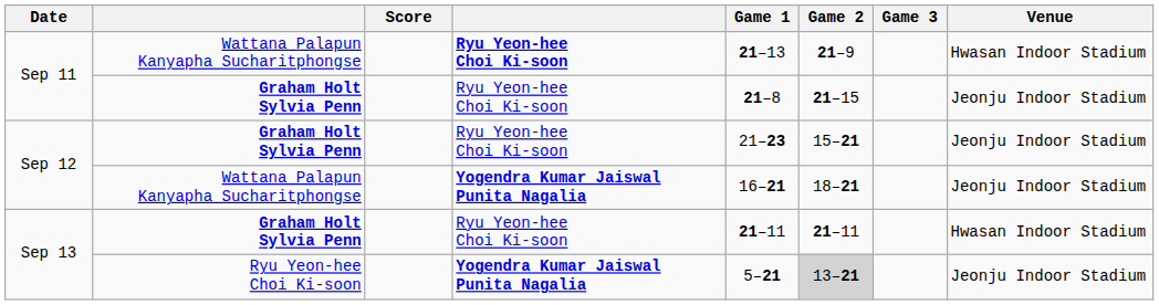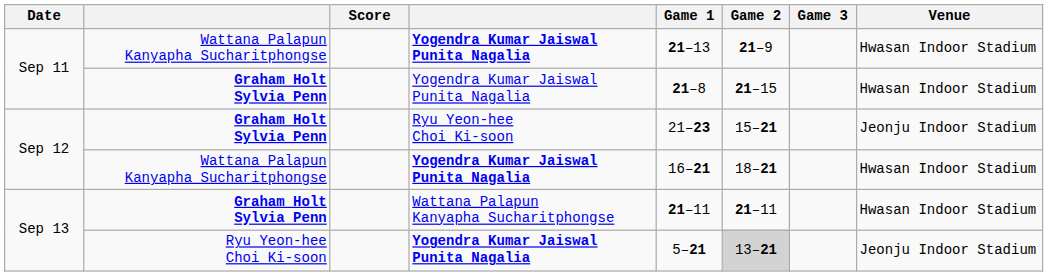 <table class="wikitable" style="text-align: center; font-size:90% ">
 <tr>
 <th width="60">Date</th>
 <th align="right" width="200"></th>
 <th width="60">Score</th>
 <th align="left" width="200"></th>
 <th width="50">Game 1</th>
 <th width="50">Game 2</th>
 <th width="50">Game 3</th>
 <th width="150">Venue</th>
 </tr>
 <tr>
 <td rowspan="2">Sep 11</td>
 <td align="right"><a href='#'>Wattana Palapun</a> <br><a href='#'>Kanyapha Sucharitphongse</a> </td>
 <td align="center"></td>
-<td align="left"><strong> <a href='#'>Ryu Yeon-hee</a><br> <a href='#'>Choi Ki-soon</a></strong></td>
+<td align="left"><strong> <a href='#'>Yogendra Kumar Jaiswal</a><br> <a href='#'>Punita Nagalia</a></strong></td>
 <td><strong>21</strong>–13</td>
 <td><strong>21</strong>–9</td>
 <td></td>
 <td align="left">Hwasan Indoor Stadium</td>
 </tr>
 <tr>
 <td align="right"><strong><a href='#'>Graham Holt</a> <br><a href='#'>Sylvia Penn</a> </strong></td>
 <td align="center"></td>
-<td align="left"> <a href='#'>Ryu Yeon-hee</a><br> <a href='#'>Choi Ki-soon</a></td>
+<td align="left"> <a href='#'>Yogendra Kumar Jaiswal</a><br> <a href='#'>Punita Nagalia</a></td>
 <td><strong>21</strong>–8</td>
 <td><strong>21</strong>–15</td>
 <td></td>
-<td align="left">Jeonju Indoor Stadium</td>
+<td align="left">Hwasan Indoor Stadium</td>
 </tr>
 <tr>
 <td rowspan="2">Sep 12</td>
 <td align="right"><strong><a href='#'>Graham Holt</a> <br><a href='#'>Sylvia Penn</a> </strong></td>
 <td align="center"></td>
 <td align="left"> <a href='#'>Ryu Yeon-hee</a><br> <a href='#'>Choi Ki-soon</a></td>
 <td>21–<strong>23</strong></td>
 <td>15–<strong>21</strong></td>
 <td></td>
 <td align="left">Jeonju Indoor Stadium</td>
 </tr>
 <tr>
 <td align="right"><a href='#'>Wattana Palapun</a> <br><a href='#'>Kanyapha Sucharitphongse</a> </td>
 <td align="center"></td>
 <td align="left"><strong> <a href='#'>Yogendra Kumar Jaiswal</a><br> <a href='#'>Punita Nagalia</a></strong></td>
 <td>16–<strong>21</strong></td>
 <td>18–<strong>21</strong></td>
 <td></td>
-<td align="left">Jeonju Indoor Stadium</td>
+<td align="left">Hwasan Indoor Stadium</td>
 </tr>
 <tr>
 <td rowspan="2">Sep 13</td>
 <td align="right"><strong><a href='#'>Graham Holt</a> <br><a href='#'>Sylvia Penn</a> </strong></td>
 <td align="center"></td>
-<td align="left"> <a href='#'>Ryu Yeon-hee</a><br> <a href='#'>Choi Ki-soon</a></td>
+<td align="left"> <a href='#'>Wattana Palapun</a><br> <a href='#'>Kanyapha Sucharitphongse</a></td>
 <td><strong>21</strong>–11</td>
 <td><strong>21</strong>–11</td>
 <td></td>
 <td align="left">Hwasan Indoor Stadium</td>
 </tr>
 <tr>
 <td align="right"><a href='#'>Ryu Yeon-hee</a> <br><a href='#'>Choi Ki-soon</a> </td>
 <td align="center"></td>
 <td align="left"><strong> <a href='#'>Yogendra Kumar Jaiswal</a><br> <a href='#'>Punita Nagalia</a></strong></td>
 <td>5–<strong>21</strong></td>
 <td style="background: lightgrey;">13–<strong>21</strong></td>
 <td></td>
 <td align="left">Jeonju Indoor Stadium</td>
 </tr>
 </table>
